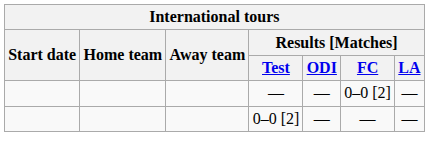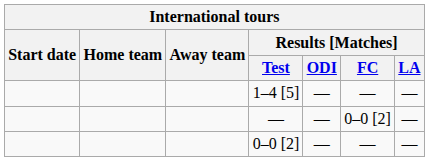 <table class="wikitable">
 <tr>
 <th colspan="7">International tours</th>
 </tr>
 <tr>
 <th rowspan="2">Start date</th>
 <th rowspan="2">Home team</th>
 <th rowspan="2">Away team</th>
 <th colspan="4">Results [Matches]</th>
 </tr>
 <tr>
 <th><a href='#'>Test</a></th>
 <th><a href='#'>ODI</a></th>
 <th><a href='#'>FC</a></th>
 <th><a href='#'>LA</a></th>
 </tr>
 <tr>
 <td><a href='#'></a></td>
 <td></td>
 <td></td>
+<td>1–4 [5]</td>
+<td ; style="text-align:center">—</td>
+<td ; style="text-align:center">—</td>
+<td ; style="text-align:center">—</td>
+</tr>
+<tr>
+<td><a href='#'></a></td>
+<td></td>
+<td></td>
 <td ; style="text-align:center">—</td>
 <td ; style="text-align:center">—</td>
 <td>0–0 [2]</td>
 <td ; style="text-align:center">—</td>
 </tr>
 <tr>
 <td><a href='#'></a></td>
 <td></td>
 <td></td>
 <td>0–0 [2]</td>
 <td ; style="text-align:center">—</td>
 <td ; style="text-align:center">—</td>
 <td ; style="text-align:center">—</td>
 </tr>
 </table>
